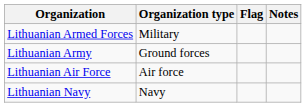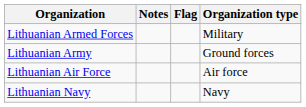 <table class="wikitable">
 <tr>
 <th>Organization</th>
+<th>Notes</th>
+<th>Flag</th>
 <th>Organization type</th>
-<th>Flag</th>
-<th>Notes</th>
 </tr>
 <tr>
 <td><a href='#'>Lithuanian Armed Forces</a></td>
-<td>Military</td>
 <td></td>
 <td></td>
+<td>Military</td>
 </tr>
 <tr>
 <td><a href='#'>Lithuanian Army</a></td>
-<td>Ground forces</td>
 <td></td>
 <td></td>
+<td>Ground forces</td>
 </tr>
 <tr>
 <td><a href='#'>Lithuanian Air Force</a></td>
-<td>Air force</td>
 <td></td>
 <td></td>
+<td>Air force</td>
 </tr>
 <tr>
 <td><a href='#'>Lithuanian Navy</a></td>
-<td>Navy</td>
 <td></td>
 <td></td>
+<td>Navy</td>
 </tr>
 </table>
